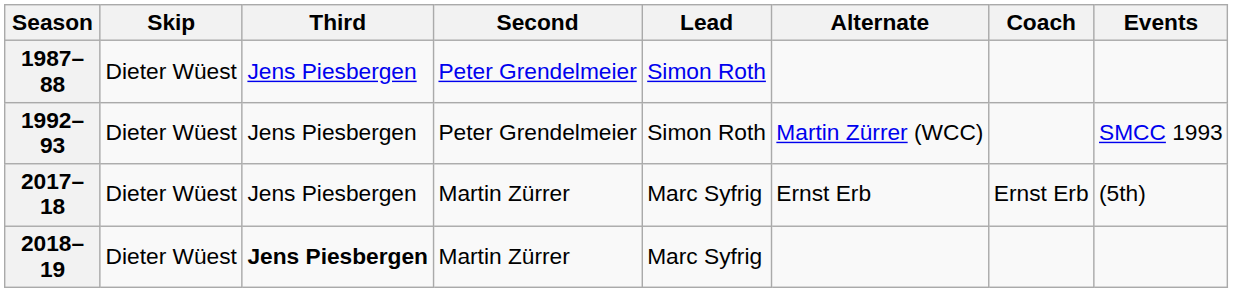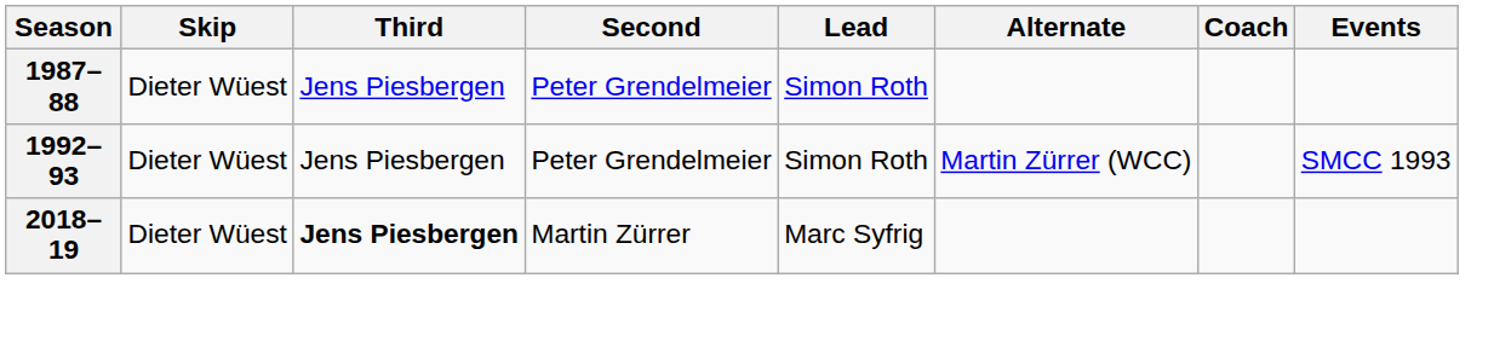 <table class="wikitable">
 <tr>
 <th scope="col" width=60>Season</th>
 <th scope="col">Skip</th>
 <th scope="col">Third</th>
 <th scope="col">Second</th>
 <th scope="col">Lead</th>
 <th scope="col">Alternate</th>
 <th scope="col">Coach</th>
 <th scope="col">Events</th>
 </tr>
 <tr>
 <th scope="row">1987–88</th>
 <td>Dieter Wüest</td>
 <td><a href='#'>Jens Piesbergen</a></td>
 <td><a href='#'>Peter Grendelmeier</a></td>
 <td><a href='#'>Simon Roth</a></td>
 <td></td>
 <td></td>
 <td> </td>
 </tr>
 <tr>
 <th scope="row">1992–93</th>
 <td>Dieter Wüest</td>
 <td>Jens Piesbergen</td>
 <td>Peter Grendelmeier</td>
 <td>Simon Roth</td>
 <td><a href='#'>Martin Zürrer</a> (WCC)</td>
 <td></td>
 <td><a href='#'>SMCC</a> 1993 <br> </td>
 </tr>
 <tr>
-<th scope="row">2017–18</th>
-<td>Dieter Wüest</td>
-<td>Jens Piesbergen</td>
-<td>Martin Zürrer</td>
-<td>Marc Syfrig</td>
-<td>Ernst Erb</td>
-<td>Ernst Erb</td>
-<td> (5th)</td>
-</tr>
-<tr>
 <th scope="row">2018–19</th>
 <td>Dieter Wüest</td>
 <td><strong>Jens Piesbergen</strong></td>
 <td>Martin Zürrer</td>
 <td>Marc Syfrig</td>
 <td></td>
 <td></td>
 <td></td>
 </tr>
 </table>
